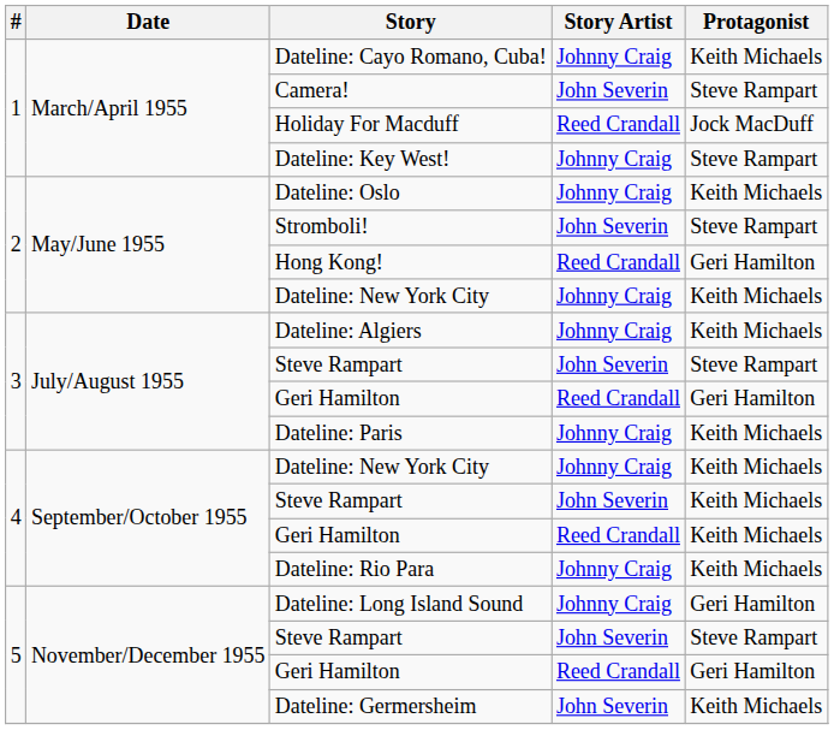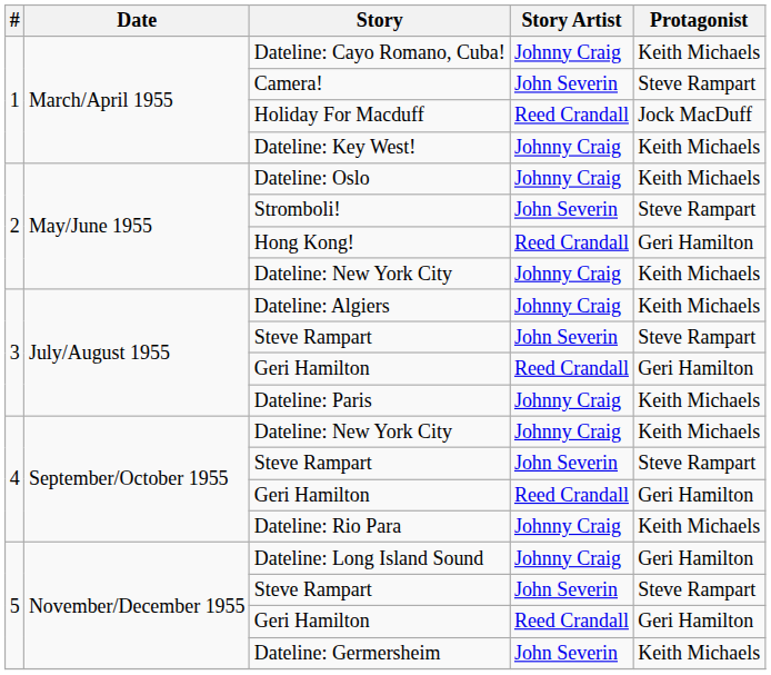 <table class="wikitable">
 <tr>
 <th>#</th>
 <th>Date</th>
 <th>Story</th>
 <th>Story Artist</th>
 <th>Protagonist</th>
 </tr>
 <tr>
 <td rowspan="4">1</td>
 <td rowspan="4">March/April 1955</td>
 <td>Dateline: Cayo Romano, Cuba!</td>
 <td><a href='#'>Johnny Craig</a></td>
 <td>Keith Michaels</td>
 </tr>
 <tr>
 <td>Camera!</td>
 <td><a href='#'>John Severin</a></td>
 <td>Steve Rampart</td>
 </tr>
 <tr>
 <td>Holiday For Macduff</td>
 <td><a href='#'>Reed Crandall</a></td>
 <td>Jock MacDuff</td>
 </tr>
 <tr>
 <td>Dateline: Key West!</td>
 <td><a href='#'>Johnny Craig</a></td>
-<td>Steve Rampart</td>
+<td>Keith Michaels</td>
 </tr>
 <tr>
 <td rowspan="4">2</td>
 <td rowspan="4">May/June 1955</td>
 <td>Dateline: Oslo</td>
 <td><a href='#'>Johnny Craig</a></td>
 <td>Keith Michaels</td>
 </tr>
 <tr>
 <td>Stromboli!</td>
 <td><a href='#'>John Severin</a></td>
 <td>Steve Rampart</td>
 </tr>
 <tr>
 <td>Hong Kong!</td>
 <td><a href='#'>Reed Crandall</a></td>
 <td>Geri Hamilton</td>
 </tr>
 <tr>
 <td>Dateline: New York City</td>
 <td><a href='#'>Johnny Craig</a></td>
 <td>Keith Michaels</td>
 </tr>
 <tr>
 <td rowspan="4">3</td>
 <td rowspan="4">July/August 1955</td>
 <td>Dateline: Algiers</td>
 <td><a href='#'>Johnny Craig</a></td>
 <td>Keith Michaels</td>
 </tr>
 <tr>
 <td>Steve Rampart</td>
 <td><a href='#'>John Severin</a></td>
 <td>Steve Rampart</td>
 </tr>
 <tr>
 <td>Geri Hamilton</td>
 <td><a href='#'>Reed Crandall</a></td>
 <td>Geri Hamilton</td>
 </tr>
 <tr>
 <td>Dateline: Paris</td>
 <td><a href='#'>Johnny Craig</a></td>
 <td>Keith Michaels</td>
 </tr>
 <tr>
 <td rowspan="4">4</td>
 <td rowspan="4">September/October 1955</td>
 <td>Dateline: New York City</td>
 <td><a href='#'>Johnny Craig</a></td>
 <td>Keith Michaels</td>
 </tr>
 <tr>
 <td>Steve Rampart</td>
 <td><a href='#'>John Severin</a></td>
-<td>Keith Michaels</td>
+<td>Steve Rampart</td>
 </tr>
 <tr>
 <td>Geri Hamilton</td>
 <td><a href='#'>Reed Crandall</a></td>
-<td>Keith Michaels</td>
+<td>Geri Hamilton</td>
 </tr>
 <tr>
 <td>Dateline: Rio Para</td>
 <td><a href='#'>Johnny Craig</a></td>
 <td>Keith Michaels</td>
 </tr>
 <tr>
 <td rowspan="4">5</td>
 <td rowspan="4">November/December 1955</td>
 <td>Dateline: Long Island Sound</td>
 <td><a href='#'>Johnny Craig</a></td>
 <td>Geri Hamilton</td>
 </tr>
 <tr>
 <td>Steve Rampart</td>
 <td><a href='#'>John Severin</a></td>
 <td>Steve Rampart</td>
 </tr>
 <tr>
 <td>Geri Hamilton</td>
 <td><a href='#'>Reed Crandall</a></td>
 <td>Geri Hamilton</td>
 </tr>
 <tr>
 <td>Dateline: Germersheim</td>
 <td><a href='#'>John Severin</a></td>
 <td>Keith Michaels</td>
 </tr>
 <tr>
 </tr>
 </table>
